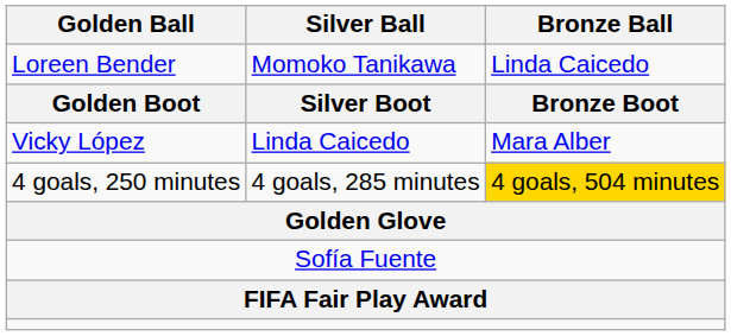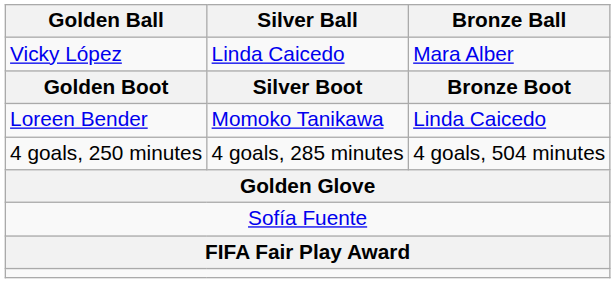 <table class="wikitable" style="margin:auto">
 <tr>
 <th>Golden Ball</th>
 <th>Silver Ball</th>
 <th>Bronze Ball</th>
 </tr>
 <tr>
-<td> <a href='#'>Loreen Bender</a></td>
-<td> <a href='#'>Momoko Tanikawa</a></td>
+<td> <a href='#'>Vicky López</a></td>
 <td> <a href='#'>Linda Caicedo</a></td>
+<td> <a href='#'>Mara Alber</a></td>
 </tr>
 <tr>
 <th>Golden Boot</th>
 <th>Silver Boot</th>
 <th>Bronze Boot</th>
 </tr>
 <tr>
-<td> <a href='#'>Vicky López</a></td>
+<td> <a href='#'>Loreen Bender</a></td>
+<td> <a href='#'>Momoko Tanikawa</a></td>
 <td> <a href='#'>Linda Caicedo</a></td>
-<td> <a href='#'>Mara Alber</a></td>
 </tr>
 <tr style="text-align:center;">
 <td>4 goals, 250 minutes</td>
 <td>4 goals, 285 minutes</td>
-<td style="background: gold;">4 goals, 504 minutes</td>
+<td>4 goals, 504 minutes</td>
 </tr>
 <tr>
 <th colspan="3">Golden Glove</th>
 </tr>
 <tr>
 <td colspan="3" style="text-align:center;"> <a href='#'>Sofía Fuente</a></td>
 </tr>
 <tr>
 <th colspan="3">FIFA Fair Play Award</th>
 </tr>
 <tr>
 <td colspan="3" style="text-align:center;"></td>
 </tr>
 </table>
